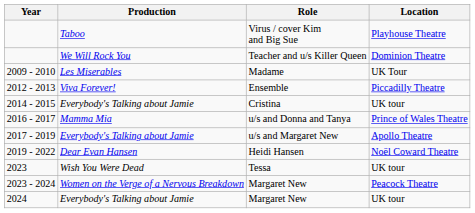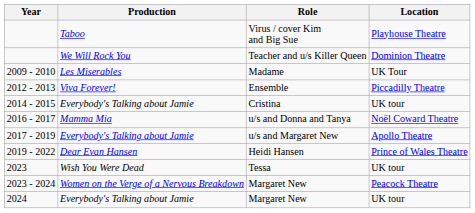 <table class="wikitable sortable">
 <tr>
 <th>Year</th>
 <th>Production</th>
 <th>Role</th>
 <th>Location</th>
 </tr>
 <tr>
 <td></td>
 <td><em><a href='#'>Taboo</a></em></td>
 <td>Virus / cover Kim<br>and Big Sue</td>
 <td><a href='#'>Playhouse Theatre</a></td>
 </tr>
 <tr>
 <td></td>
 <td><em><a href='#'>We Will Rock You</a></em></td>
 <td>Teacher and u/s Killer Queen</td>
 <td><a href='#'>Dominion Theatre</a></td>
 </tr>
 <tr>
 <td>2009 - 2010</td>
 <td><em><a href='#'>Les Miserables</a></em></td>
 <td>Madame</td>
 <td>UK Tour</td>
 </tr>
 <tr>
 <td>2012 - 2013</td>
 <td><em><a href='#'>Viva Forever!</a></em></td>
 <td>Ensemble</td>
 <td><a href='#'>Piccadilly Theatre</a></td>
 </tr>
 <tr>
 <td>2014 - 2015</td>
 <td><em>Everybody's Talking about Jamie</em></td>
 <td>Cristina</td>
 <td>UK tour</td>
 </tr>
 <tr>
 <td>2016 - 2017</td>
 <td><em><a href='#'>Mamma Mia</a></em></td>
 <td>u/s and Donna and Tanya</td>
-<td><a href='#'>Prince of Wales Theatre</a></td>
+<td><a href='#'>Noël Coward Theatre</a></td>
 </tr>
 <tr>
 <td>2017 - 2019</td>
 <td><a href='#'><em>Everybody's Talking about Jamie</em></a></td>
 <td>u/s and Margaret New</td>
 <td><a href='#'>Apollo Theatre</a></td>
 </tr>
 <tr>
 <td>2019 - 2022</td>
 <td><em><a href='#'>Dear Evan Hansen</a></em></td>
 <td>Heidi Hansen</td>
-<td><a href='#'>Noël Coward Theatre</a></td>
+<td><a href='#'>Prince of Wales Theatre</a></td>
 </tr>
 <tr>
 <td>2023</td>
 <td><em>Wish You Were Dead</em></td>
 <td>Tessa</td>
 <td>UK tour</td>
 </tr>
 <tr>
 <td>2023 - 2024</td>
 <td><em><a href='#'>Women on the Verge of a Nervous Breakdown</a></em></td>
 <td>Margaret New</td>
 <td><a href='#'>Peacock Theatre</a></td>
 </tr>
 <tr>
 <td>2024</td>
 <td><em>Everybody's Talking about Jamie</em></td>
 <td>Margaret New</td>
 <td>UK tour</td>
 </tr>
 </table>
